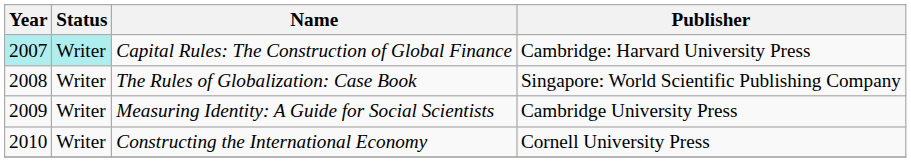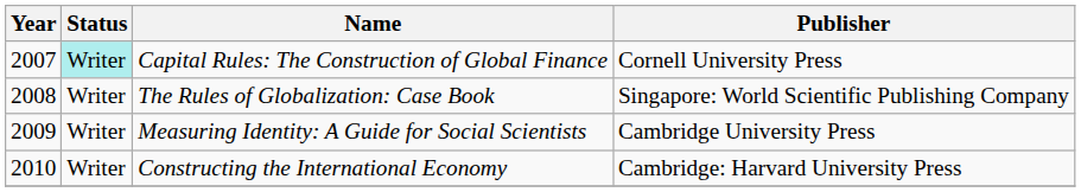 <table class="wikitable">
 <tr>
 <th>Year</th>
 <th>Status</th>
 <th>Name</th>
 <th>Publisher</th>
 </tr>
 <tr>
-<td style="background: paleturquoise;">2007</td>
+<td>2007</td>
 <td style="background: paleturquoise;">Writer</td>
 <td><em>Capital Rules: The Construction of Global Finance</em></td>
-<td>Cambridge: Harvard University Press </td>
+<td>Cornell University Press</td>
 </tr>
 <tr>
 <td>2008</td>
 <td>Writer</td>
 <td><em>The Rules of Globalization: Case Book</em></td>
 <td>Singapore: World Scientific Publishing Company </td>
 </tr>
 <tr>
 <td>2009</td>
 <td>Writer</td>
 <td><em>Measuring Identity: A Guide for Social Scientists</em></td>
 <td>Cambridge University Press</td>
 </tr>
 <tr>
 <td>2010</td>
 <td>Writer</td>
 <td><em>Constructing the International Economy</em></td>
-<td>Cornell University Press</td>
+<td>Cambridge: Harvard University Press </td>
 </tr>
 <tr>
 </tr>
 </table>
